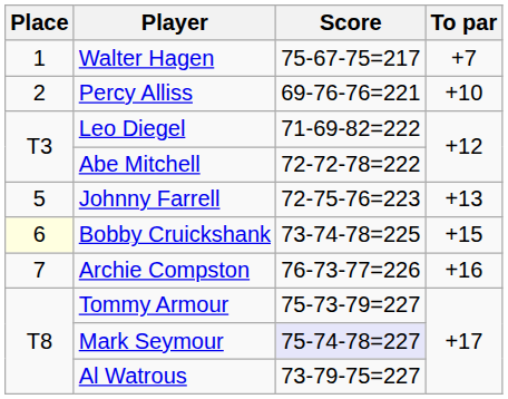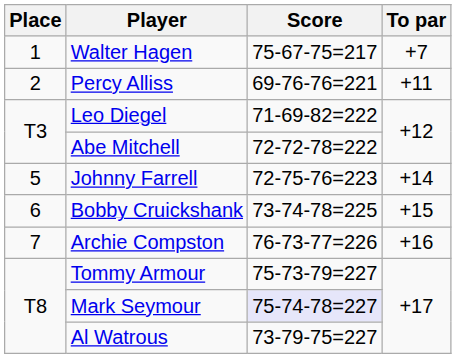 <table class=wikitable>
 <tr>
 <th>Place</th>
 <th>Player</th>
 <th>Score</th>
 <th>To par</th>
 </tr>
 <tr>
 <td align=center>1</td>
 <td> <a href='#'>Walter Hagen</a></td>
 <td>75-67-75=217</td>
 <td align=center>+7</td>
 </tr>
 <tr>
 <td align=center>2</td>
 <td> <a href='#'>Percy Alliss</a></td>
 <td>69-76-76=221</td>
-<td align=center>+10</td>
+<td align=center>+11</td>
 </tr>
 <tr>
 <td rowspan=2 align=center>T3</td>
 <td> <a href='#'>Leo Diegel</a></td>
 <td>71-69-82=222</td>
 <td rowspan=2 align=center>+12</td>
 </tr>
 <tr>
 <td> <a href='#'>Abe Mitchell</a></td>
 <td>72-72-78=222</td>
 </tr>
 <tr>
 <td align=center>5</td>
 <td> <a href='#'>Johnny Farrell</a></td>
 <td>72-75-76=223</td>
-<td align=center>+13</td>
+<td align=center>+14</td>
 </tr>
 <tr>
-<td align=center style="background: lightyellow;">6</td>
+<td align=center>6</td>
 <td> <a href='#'>Bobby Cruickshank</a></td>
 <td>73-74-78=225</td>
 <td align=center>+15</td>
 </tr>
 <tr>
 <td align=center>7</td>
 <td> <a href='#'>Archie Compston</a></td>
 <td>76-73-77=226</td>
 <td align=center>+16</td>
 </tr>
 <tr>
 <td rowspan=3 align=center>T8</td>
 <td> <a href='#'>Tommy Armour</a></td>
 <td>75-73-79=227</td>
 <td rowspan=3 align=center>+17</td>
 </tr>
 <tr>
 <td> <a href='#'>Mark Seymour</a></td>
 <td style="background: lavender;">75-74-78=227</td>
 </tr>
 <tr>
 <td> <a href='#'>Al Watrous</a></td>
 <td>73-79-75=227</td>
 </tr>
 </table>
